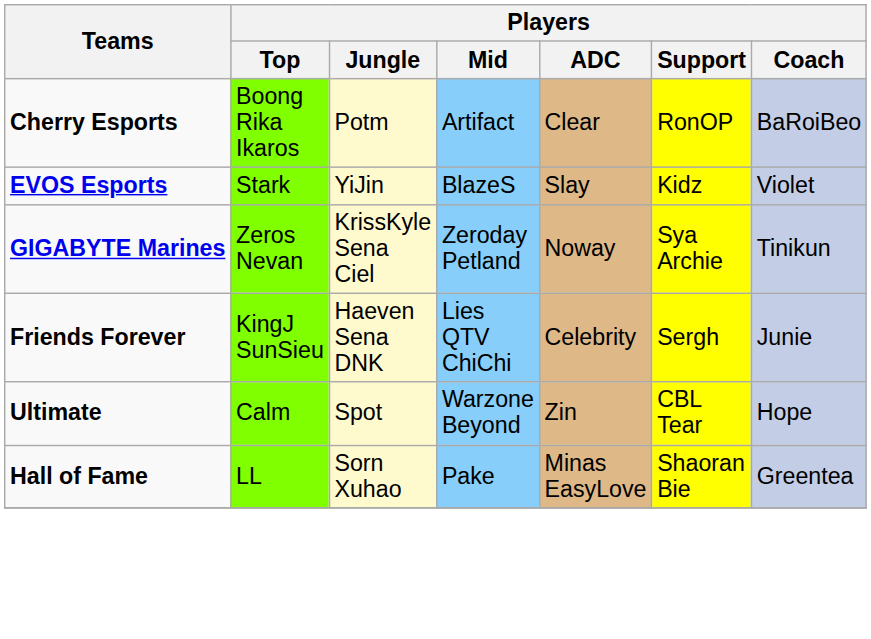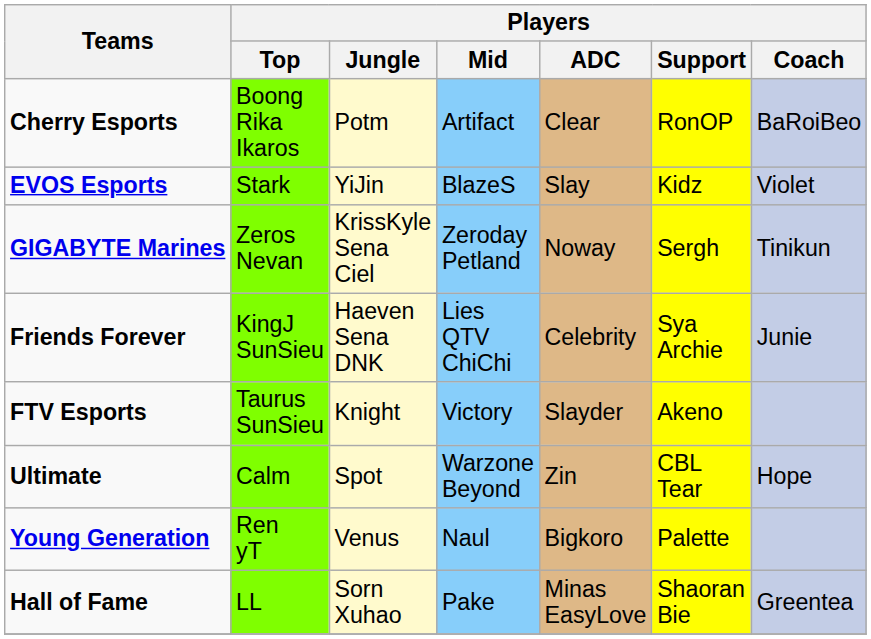 <table class="wikitable">
 <tr>
 <th rowspan="2">Teams</th>
 <th colspan="6">Players</th>
 </tr>
 <tr>
 <th>Top</th>
 <th>Jungle</th>
 <th>Mid</th>
 <th>ADC</th>
 <th>Support</th>
 <th>Coach</th>
 </tr>
 <tr>
 <td><strong>Cherry Esports</strong></td>
 <td style="background:#7FFF00;"> Boong      <br>  Rika     <br>  Ikaros</td>
 <td style="background:#FFFACD;"> Potm</td>
 <td style="background:#87CEFA;"> Artifact</td>
 <td style="background:#DEB887;"> Clear</td>
 <td style="background:#FFFF00;"> RonOP</td>
 <td style="background:#C3CDE6;"> BaRoiBeo</td>
 </tr>
 <tr>
 <td><strong><a href='#'>EVOS Esports</a></strong></td>
 <td style="background:#7FFF00;"> Stark</td>
 <td style="background:#FFFACD;"> YiJin</td>
 <td style="background:#87CEFA;"> BlazeS</td>
 <td style="background:#DEB887;"> Slay</td>
 <td style="background:#FFFF00;"> Kidz</td>
 <td style="background:#C3CDE6;"> Violet</td>
 </tr>
 <tr>
 <td><strong><a href='#'>GIGABYTE Marines</a></strong></td>
 <td style="background:#7FFF00;"> Zeros        <br>  Nevan</td>
 <td style="background:#FFFACD;"> KrissKyle    <br>  Sena   <br>  Ciel</td>
 <td style="background:#87CEFA;"> Zeroday      <br>  Petland</td>
 <td style="background:#DEB887;"> Noway</td>
-<td style="background:#FFFF00;"> Sya          <br>  Archie</td>
+<td style="background:#FFFF00;"> Sergh</td>
 <td style="background:#C3CDE6;"> Tinikun</td>
 </tr>
 <tr>
 <td><strong>Friends Forever</strong></td>
 <td style="background:#7FFF00;"> KingJ      <br>  SunSieu</td>
 <td style="background:#FFFACD;"> Haeven     <br>  Sena     <br>  DNK</td>
 <td style="background:#87CEFA;"> Lies       <br>  QTV      <br>  ChiChi</td>
 <td style="background:#DEB887;"> Celebrity</td>
-<td style="background:#FFFF00;"> Sergh</td>
+<td style="background:#FFFF00;"> Sya          <br>  Archie</td>
 <td style="background:#C3CDE6;"> Junie</td>
+</tr>
+<tr>
+<td><strong>FTV Esports</strong></td>
+<td style="background:#7FFF00;"> Taurus    <br>  SunSieu</td>
+<td style="background:#FFFACD;"> Knight</td>
+<td style="background:#87CEFA;"> Victory</td>
+<td style="background:#DEB887;"> Slayder</td>
+<td style="background:#FFFF00;"> Akeno</td>
+<td style="background:#C3CDE6;"></td>
 </tr>
 <tr>
 <td><strong>Ultimate</strong></td>
 <td style="background:#7FFF00;"> Calm</td>
 <td style="background:#FFFACD;"> Spot</td>
 <td style="background:#87CEFA;"> Warzone       <br>  Beyond</td>
 <td style="background:#DEB887;"> Zin</td>
 <td style="background:#FFFF00;"> CBL   <br>  Tear</td>
 <td style="background:#C3CDE6;"> Hope</td>
+</tr>
+<tr>
+<td><strong><a href='#'>Young Generation</a></strong></td>
+<td style="background:#7FFF00;"> Ren      <br>  yT</td>
+<td style="background:#FFFACD;"> Venus</td>
+<td style="background:#87CEFA;"> Naul</td>
+<td style="background:#DEB887;"> Bigkoro</td>
+<td style="background:#FFFF00;"> Palette</td>
+<td style="background:#C3CDE6;"></td>
 </tr>
 <tr>
 <td><strong>Hall of Fame</strong></td>
 <td style="background:#7FFF00;"> LL</td>
 <td style="background:#FFFACD;"> Sorn    <br>  Xuhao</td>
 <td style="background:#87CEFA;"> Pake</td>
 <td style="background:#DEB887;"> Minas     <br>  EasyLove</td>
 <td style="background:#FFFF00;"> Shaoran   <br>  Bie</td>
 <td style="background:#C3CDE6;"> Greentea</td>
 </tr>
 <tr>
 </tr>
 </table>
